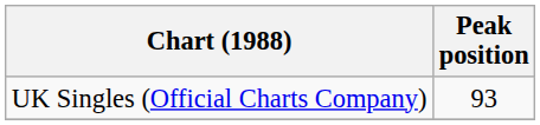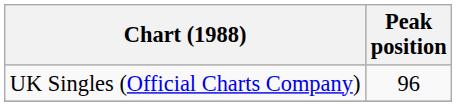 <table class="wikitable sortable">
 <tr>
 <th>Chart (1988)</th>
 <th>Peak<br>position</th>
 </tr>
 <tr>
 <td>UK Singles (<a href='#'>Official Charts Company</a>)</td>
-<td align="center">93</td>
+<td align="center">96</td>
 </tr>
 <tr>
 </tr>
 </table>
